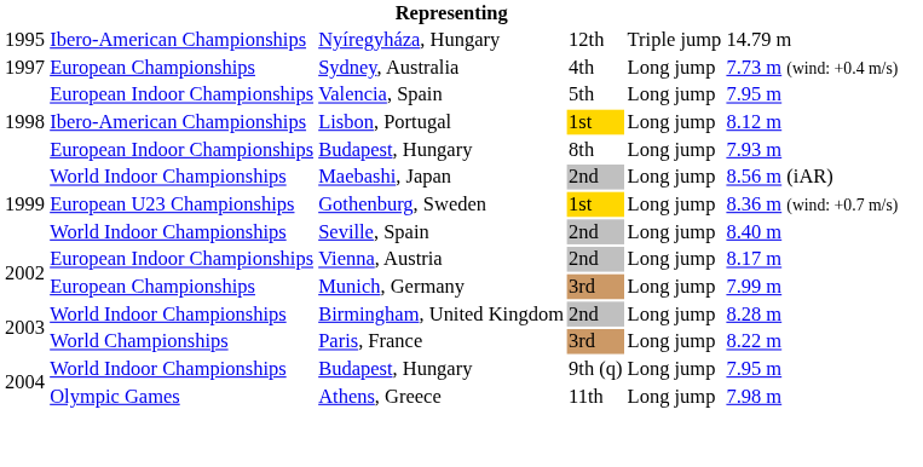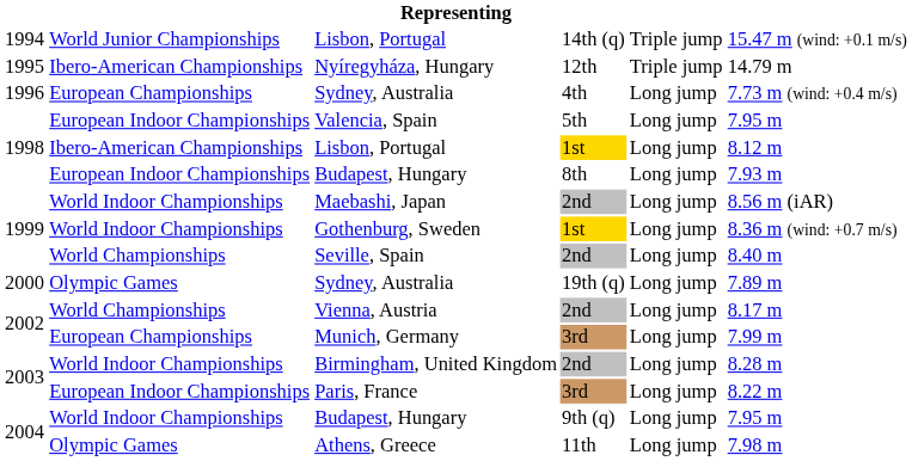 <table>
 <tr>
 <th colspan="6">Representing </th>
+</tr>
+<tr>
+<td>1994</td>
+<td><a href='#'>World Junior Championships</a></td>
+<td><a href='#'>Lisbon</a>, <a href='#'>Portugal</a></td>
+<td>14th (q)</td>
+<td>Triple jump</td>
+<td><a href='#'>15.47 m</a>  <small>(wind: +0.1 m/s)</small></td>
 </tr>
 <tr>
 <td>1995</td>
 <td><a href='#'>Ibero-American Championships</a></td>
 <td><a href='#'>Nyíregyháza</a>, Hungary</td>
 <td>12th</td>
 <td>Triple jump</td>
 <td>14.79 m</td>
 </tr>
 <tr>
-<td>1997</td>
+<td>1996</td>
 <td><a href='#'>European Championships</a></td>
 <td><a href='#'>Sydney</a>, Australia</td>
 <td>4th</td>
 <td>Long jump</td>
 <td><a href='#'>7.73 m</a>  <small>(wind: +0.4 m/s)</small></td>
 </tr>
 <tr>
 <td rowspan=3>1998</td>
 <td><a href='#'>European Indoor Championships</a></td>
 <td><a href='#'>Valencia</a>, Spain</td>
 <td>5th</td>
 <td>Long jump</td>
 <td><a href='#'>7.95 m</a></td>
 </tr>
 <tr>
 <td><a href='#'>Ibero-American Championships</a></td>
 <td><a href='#'>Lisbon</a>, Portugal</td>
 <td bgcolor=gold>1st</td>
 <td>Long jump</td>
 <td><a href='#'>8.12 m</a></td>
 </tr>
 <tr>
 <td><a href='#'>European Indoor Championships</a></td>
 <td><a href='#'>Budapest</a>, Hungary</td>
 <td>8th</td>
 <td>Long jump</td>
 <td><a href='#'>7.93 m</a></td>
 </tr>
 <tr>
 <td rowspan=3>1999</td>
 <td><a href='#'>World Indoor Championships</a></td>
 <td><a href='#'>Maebashi</a>, Japan</td>
 <td bgcolor=silver>2nd</td>
 <td>Long jump</td>
 <td><a href='#'>8.56 m</a> (iAR)</td>
 </tr>
 <tr>
-<td><a href='#'>European U23 Championships</a></td>
+<td><a href='#'>World Indoor Championships</a></td>
 <td><a href='#'>Gothenburg</a>, Sweden</td>
 <td bgcolor=gold>1st</td>
 <td>Long jump</td>
 <td><a href='#'>8.36 m</a> <small>(wind: +0.7 m/s)</small></td>
 </tr>
 <tr>
-<td><a href='#'>World Indoor Championships</a></td>
+<td><a href='#'>World Championships</a></td>
 <td><a href='#'>Seville</a>, Spain</td>
 <td bgcolor=silver>2nd</td>
 <td>Long jump</td>
 <td><a href='#'>8.40 m</a></td>
 </tr>
 <tr>
+<td>2000</td>
+<td><a href='#'>Olympic Games</a></td>
+<td><a href='#'>Sydney</a>, Australia</td>
+<td>19th (q)</td>
+<td>Long jump</td>
+<td><a href='#'>7.89 m</a></td>
+</tr>
+<tr>
 <td rowspan=2>2002</td>
-<td><a href='#'>European Indoor Championships</a></td>
+<td><a href='#'>World Championships</a></td>
 <td><a href='#'>Vienna</a>, Austria</td>
 <td bgcolor=silver>2nd</td>
 <td>Long jump</td>
 <td><a href='#'>8.17 m</a></td>
 </tr>
 <tr>
 <td><a href='#'>European Championships</a></td>
 <td><a href='#'>Munich</a>, Germany</td>
 <td bgcolor=cc9966>3rd</td>
 <td>Long jump</td>
 <td><a href='#'>7.99 m</a></td>
 </tr>
 <tr>
 <td rowspan=2>2003</td>
 <td><a href='#'>World Indoor Championships</a></td>
 <td><a href='#'>Birmingham</a>, United Kingdom</td>
 <td bgcolor=silver>2nd</td>
 <td>Long jump</td>
 <td><a href='#'>8.28 m</a></td>
 </tr>
 <tr>
-<td><a href='#'>World Championships</a></td>
+<td><a href='#'>European Indoor Championships</a></td>
 <td><a href='#'>Paris</a>, France</td>
 <td bgcolor=cc9966>3rd</td>
 <td>Long jump</td>
 <td><a href='#'>8.22 m</a></td>
 </tr>
 <tr>
 <td rowspan=2>2004</td>
 <td><a href='#'>World Indoor Championships</a></td>
 <td><a href='#'>Budapest</a>, Hungary</td>
 <td>9th (q)</td>
 <td>Long jump</td>
 <td><a href='#'>7.95 m</a></td>
 </tr>
 <tr>
 <td><a href='#'>Olympic Games</a></td>
 <td><a href='#'>Athens</a>, Greece</td>
 <td>11th</td>
 <td>Long jump</td>
 <td><a href='#'>7.98 m</a></td>
 </tr>
 </table>
